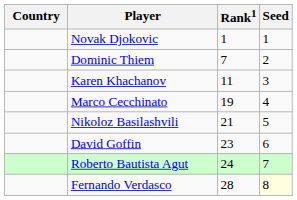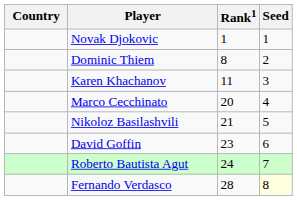 <table class="sortable wikitable">
 <tr>
 <th width="70">Country</th>
 <th width="175">Player</th>
 <th>Rank<sup>1</sup></th>
 <th>Seed</th>
 </tr>
 <tr>
 <td></td>
 <td><a href='#'>Novak Djokovic</a></td>
 <td>1</td>
 <td>1</td>
 </tr>
 <tr>
 <td></td>
 <td><a href='#'>Dominic Thiem</a></td>
-<td>7</td>
+<td>8</td>
 <td>2</td>
 </tr>
 <tr>
 <td></td>
 <td><a href='#'>Karen Khachanov</a></td>
 <td>11</td>
 <td>3</td>
 </tr>
 <tr>
 <td></td>
 <td><a href='#'>Marco Cecchinato</a></td>
-<td>19</td>
+<td>20</td>
 <td>4</td>
 </tr>
 <tr>
 <td></td>
 <td><a href='#'>Nikoloz Basilashvili</a></td>
 <td>21</td>
 <td>5</td>
 </tr>
 <tr>
 <td></td>
 <td><a href='#'>David Goffin</a></td>
 <td>23</td>
 <td>6</td>
 </tr>
 <tr style="background:#cfc;">
 <td></td>
 <td><a href='#'>Roberto Bautista Agut</a></td>
 <td>24</td>
 <td>7</td>
 </tr>
 <tr>
 <td></td>
 <td><a href='#'>Fernando Verdasco</a></td>
 <td>28</td>
 <td style="background: lightyellow;">8</td>
 </tr>
 </table>
